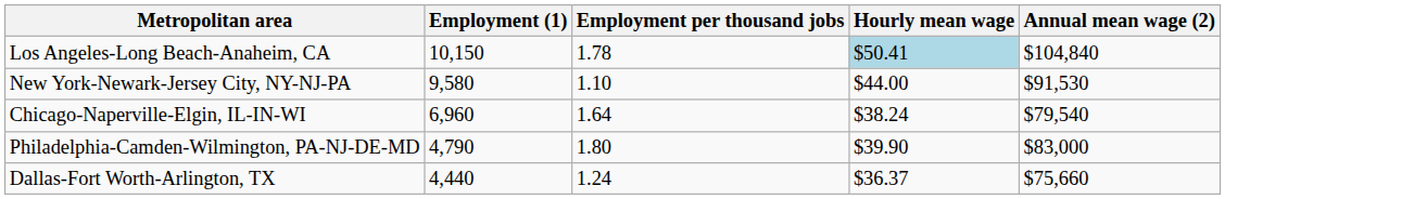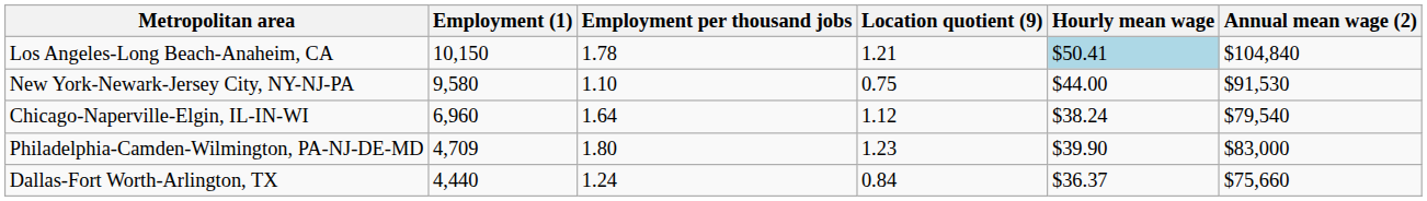 <table class="wikitable">
 <tr>
 <th>Metropolitan area</th>
 <th>Employment (1)</th>
 <th>Employment per thousand jobs</th>
+<th>Location quotient (9)</th>
 <th>Hourly mean wage</th>
 <th>Annual mean wage (2)</th>
 </tr>
 <tr>
 <td>Los Angeles-Long Beach-Anaheim, CA</td>
 <td>10,150</td>
 <td>1.78</td>
+<td>1.21</td>
 <td style="background: lightblue;">$50.41</td>
 <td>$104,840</td>
 </tr>
 <tr>
 <td>New York-Newark-Jersey City, NY-NJ-PA</td>
 <td>9,580</td>
 <td>1.10</td>
+<td>0.75</td>
 <td>$44.00</td>
 <td>$91,530</td>
 </tr>
 <tr>
 <td>Chicago-Naperville-Elgin, IL-IN-WI</td>
 <td>6,960</td>
 <td>1.64</td>
+<td>1.12</td>
 <td>$38.24</td>
 <td>$79,540</td>
 </tr>
 <tr>
 <td>Philadelphia-Camden-Wilmington, PA-NJ-DE-MD</td>
-<td>4,790</td>
+<td>4,709</td>
 <td>1.80</td>
+<td>1.23</td>
 <td>$39.90</td>
 <td>$83,000</td>
 </tr>
 <tr>
 <td>Dallas-Fort Worth-Arlington, TX</td>
 <td>4,440</td>
 <td>1.24</td>
+<td>0.84</td>
 <td>$36.37</td>
 <td>$75,660</td>
 </tr>
 </table>
